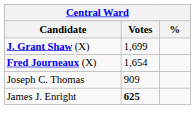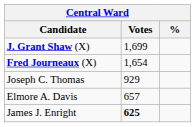 <table class="wikitable">
 <tr>
 <th colspan="3"><a href='#'>Central Ward</a></th>
 </tr>
 <tr>
 <th style="width: 170px">Candidate</th>
 <th style="width: 50px">Votes</th>
 <th style="width: 40px">%</th>
 </tr>
 <tr>
 <td><strong><a href='#'>J. Grant Shaw</a></strong> (X)</td>
 <td>1,699</td>
 <td></td>
 </tr>
 <tr>
 <td><strong><a href='#'>Fred Journeaux</a></strong> (X)</td>
 <td>1,654</td>
 <td></td>
 </tr>
 <tr>
 <td>Joseph C. Thomas</td>
-<td>909</td>
+<td>929</td>
+<td></td>
+</tr>
+<tr>
+<td>Elmore A. Davis</td>
+<td>657</td>
 <td></td>
 </tr>
 <tr>
 <td>James J. Enright</td>
 <td><strong>625</strong></td>
 <td></td>
 </tr>
 </table>
